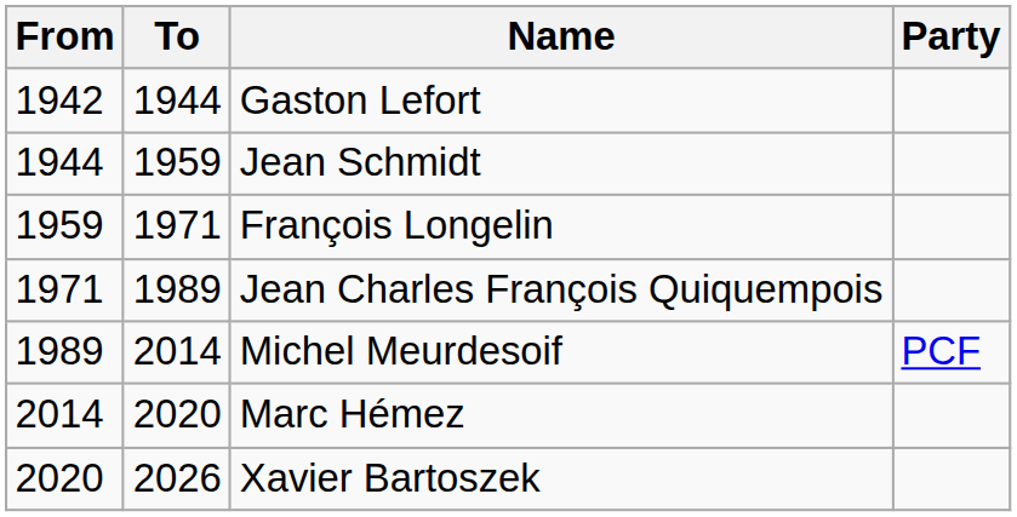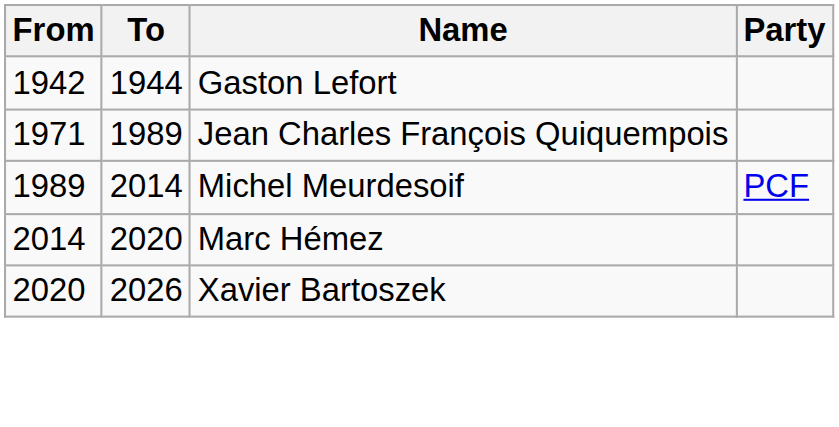 <table class="wikitable">
 <tr>
 <th>From</th>
 <th>To</th>
 <th>Name</th>
 <th>Party</th>
 </tr>
 <tr>
 <td>1942</td>
 <td>1944</td>
 <td>Gaston Lefort</td>
-<td></td>
-</tr>
-<tr>
-<td>1944</td>
-<td>1959</td>
-<td>Jean Schmidt</td>
-<td></td>
-</tr>
-<tr>
-<td>1959</td>
-<td>1971</td>
-<td>François Longelin</td>
 <td></td>
 </tr>
 <tr>
 <td>1971</td>
 <td>1989</td>
 <td>Jean Charles François Quiquempois</td>
 <td></td>
 </tr>
 <tr>
 <td>1989</td>
 <td>2014</td>
 <td>Michel Meurdesoif</td>
 <td><a href='#'>PCF</a></td>
 </tr>
 <tr>
 <td>2014</td>
 <td>2020</td>
 <td>Marc Hémez</td>
 <td></td>
 </tr>
 <tr>
 <td>2020</td>
 <td>2026</td>
 <td>Xavier Bartoszek</td>
 <td></td>
 </tr>
 </table>
